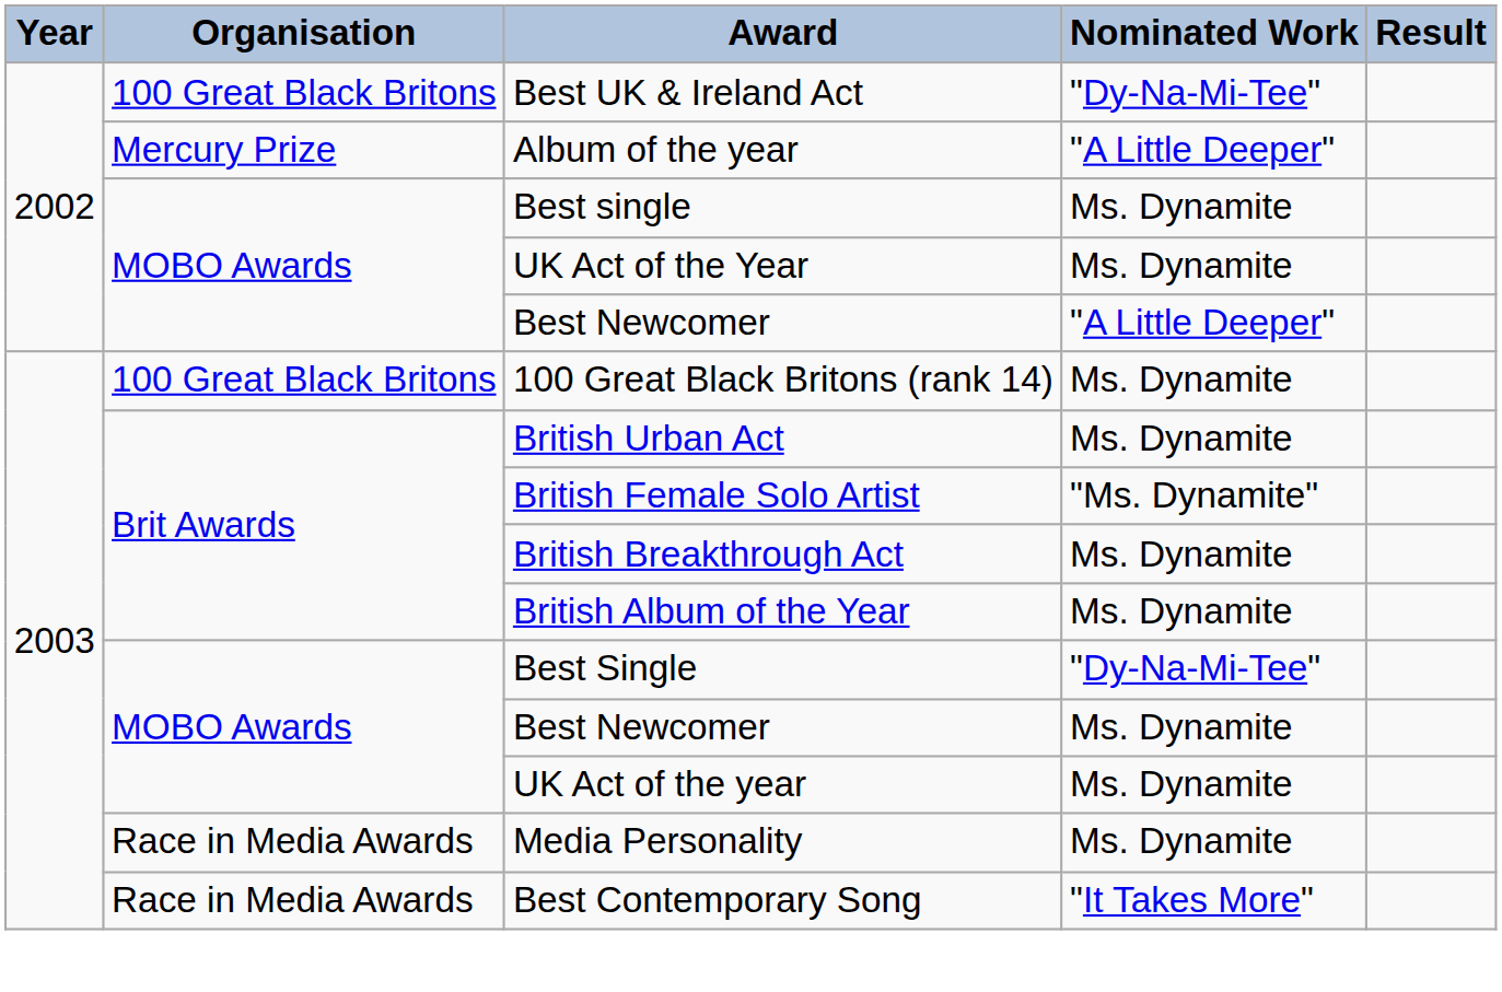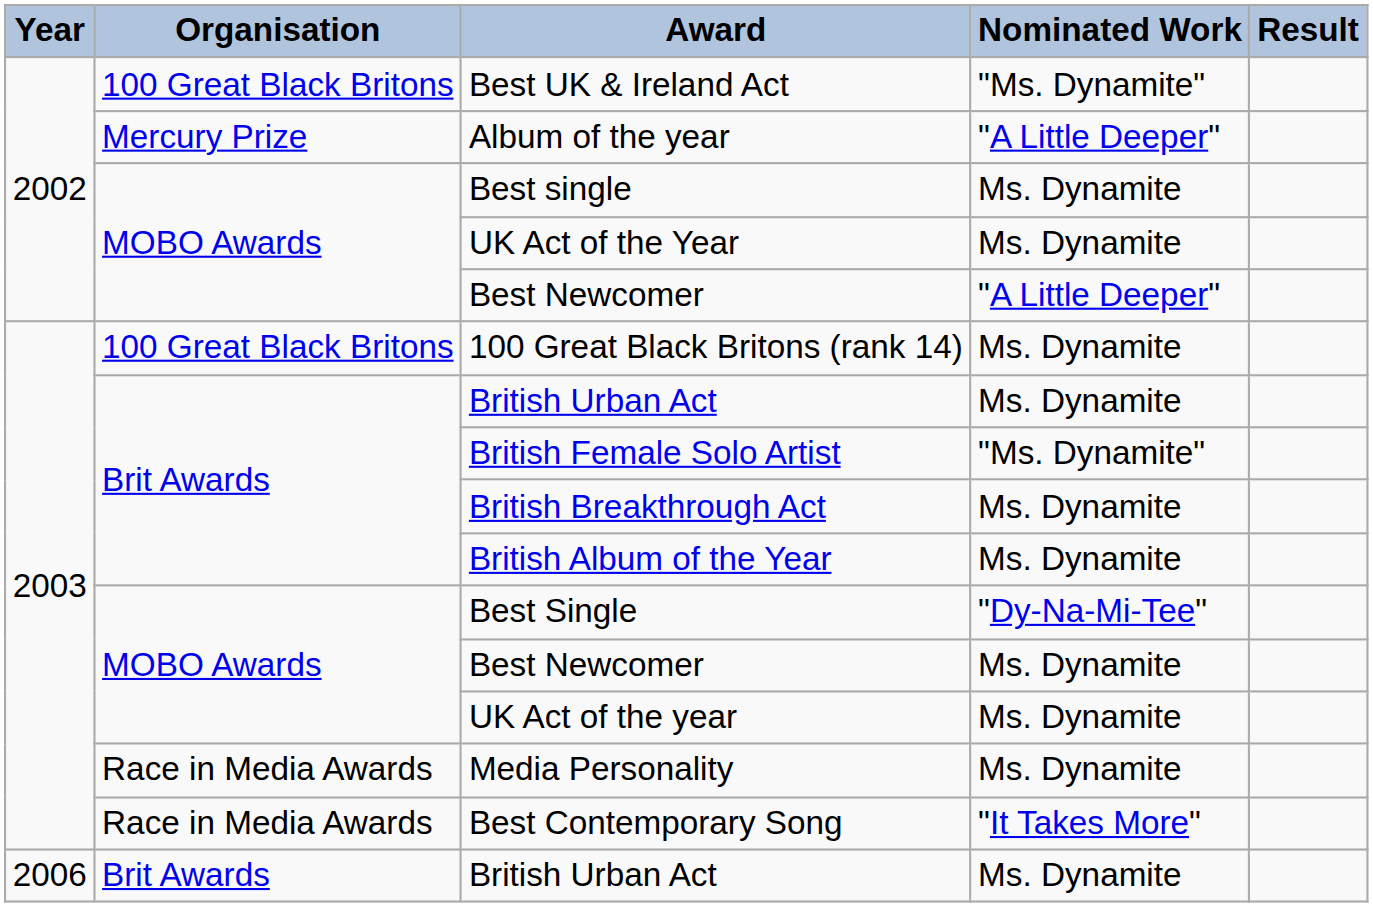 <table class="wikitable">
 <tr>
 <th style="background:#B0C4DE;">Year</th>
 <th style="background:#B0C4DE;">Organisation</th>
 <th style="background:#B0C4DE;">Award</th>
 <th style="background:#B0C4DE;">Nominated Work</th>
 <th style="background:#B0C4DE;">Result</th>
 </tr>
 <tr>
 <td rowspan="5">2002</td>
 <td><a href='#'>100 Great Black Britons</a></td>
 <td>Best UK & Ireland Act</td>
-<td>"<a href='#'>Dy-Na-Mi-Tee</a>"</td>
+<td>"Ms. Dynamite"</td>
 <td></td>
 </tr>
 <tr>
 <td><a href='#'>Mercury Prize</a></td>
 <td>Album of the year</td>
 <td>"<a href='#'>A Little Deeper</a>"</td>
 <td></td>
 </tr>
 <tr>
 <td rowspan="3"><a href='#'>MOBO Awards</a></td>
 <td>Best single</td>
 <td>Ms. Dynamite</td>
 <td></td>
 </tr>
 <tr>
 <td>UK Act of the Year</td>
 <td>Ms. Dynamite</td>
 <td></td>
 </tr>
 <tr>
 <td>Best Newcomer</td>
 <td>"<a href='#'>A Little Deeper</a>"</td>
 <td></td>
 </tr>
 <tr>
 <td rowspan="10">2003</td>
 <td><a href='#'>100 Great Black Britons</a></td>
 <td>100 Great Black Britons (rank 14)</td>
 <td>Ms. Dynamite</td>
 <td></td>
 </tr>
 <tr>
 <td rowspan="4"><a href='#'>Brit Awards</a></td>
 <td><a href='#'>British Urban Act</a></td>
 <td>Ms. Dynamite</td>
 <td></td>
 </tr>
 <tr>
 <td><a href='#'>British Female Solo Artist</a></td>
 <td>"Ms. Dynamite"</td>
 <td></td>
 </tr>
 <tr>
 <td><a href='#'>British Breakthrough Act</a></td>
 <td>Ms. Dynamite</td>
 <td></td>
 </tr>
 <tr>
 <td><a href='#'>British Album of the Year</a></td>
 <td>Ms. Dynamite</td>
 <td></td>
 </tr>
 <tr>
 <td rowspan="3"><a href='#'>MOBO Awards</a></td>
 <td>Best Single</td>
 <td>"<a href='#'>Dy-Na-Mi-Tee</a>"</td>
 <td></td>
 </tr>
 <tr>
 <td>Best Newcomer</td>
 <td>Ms. Dynamite</td>
 <td></td>
 </tr>
 <tr>
 <td>UK Act of the year</td>
 <td>Ms. Dynamite</td>
 <td></td>
 </tr>
 <tr>
 <td>Race in Media Awards</td>
 <td>Media Personality</td>
 <td>Ms. Dynamite</td>
 <td></td>
 </tr>
 <tr>
 <td>Race in Media Awards</td>
 <td>Best Contemporary Song</td>
 <td>"<a href='#'>It Takes More</a>"</td>
 <td></td>
 </tr>
+<tr>
+<td>2006</td>
+<td><a href='#'>Brit Awards</a></td>
+<td>British Urban Act</td>
+<td>Ms. Dynamite</td>
+<td></td>
+</tr>
 </table>
